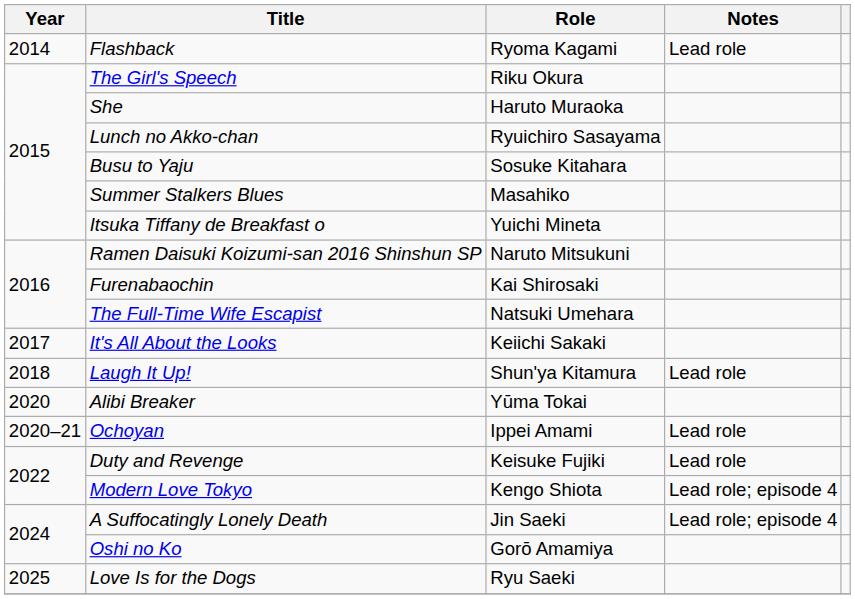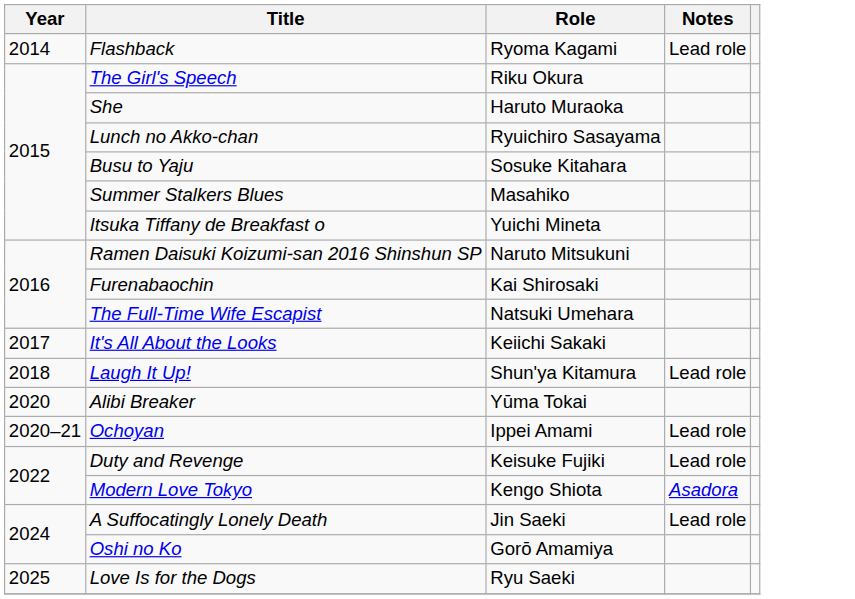 <table class="wikitable plainrowheaders sortable">
 <tr>
 <th>Year</th>
 <th>Title</th>
 <th>Role</th>
 <th class="unsortable">Notes</th>
 <th class="unsortable"></th>
 </tr>
 <tr>
 <td>2014</td>
 <td><em>Flashback</em></td>
 <td>Ryoma Kagami</td>
 <td>Lead role</td>
 <td></td>
 </tr>
 <tr>
 <td rowspan="6">2015</td>
 <td><em><a href='#'>The Girl's Speech</a></em></td>
 <td>Riku Okura</td>
 <td></td>
 <td></td>
 </tr>
 <tr>
 <td><em>She</em></td>
 <td>Haruto Muraoka</td>
 <td></td>
 <td></td>
 </tr>
 <tr>
 <td><em>Lunch no Akko-chan</em></td>
 <td>Ryuichiro Sasayama</td>
 <td></td>
 <td></td>
 </tr>
 <tr>
 <td><em>Busu to Yaju</em></td>
 <td>Sosuke Kitahara</td>
 <td></td>
 <td></td>
 </tr>
 <tr>
 <td><em>Summer Stalkers Blues</em></td>
 <td>Masahiko</td>
 <td></td>
 <td></td>
 </tr>
 <tr>
 <td><em>Itsuka Tiffany de Breakfast o</em></td>
 <td>Yuichi Mineta</td>
 <td></td>
 <td></td>
 </tr>
 <tr>
 <td rowspan="3">2016</td>
 <td><em>Ramen Daisuki Koizumi-san 2016 Shinshun SP</em></td>
 <td>Naruto Mitsukuni</td>
 <td></td>
 <td></td>
 </tr>
 <tr>
 <td><em>Furenabaochin</em></td>
 <td>Kai Shirosaki</td>
 <td></td>
 <td></td>
 </tr>
 <tr>
 <td><em><a href='#'>The Full-Time Wife Escapist</a></em></td>
 <td>Natsuki Umehara</td>
 <td></td>
 <td></td>
 </tr>
 <tr>
 <td>2017</td>
 <td><em><a href='#'>It's All About the Looks</a></em></td>
 <td>Keiichi Sakaki</td>
 <td></td>
 <td></td>
 </tr>
 <tr>
 <td>2018</td>
 <td><em><a href='#'>Laugh It Up!</a></em></td>
 <td>Shun'ya Kitamura</td>
 <td>Lead role</td>
 <td></td>
 </tr>
 <tr>
 <td>2020</td>
 <td><em>Alibi Breaker</em></td>
 <td>Yūma Tokai</td>
 <td></td>
 <td></td>
 </tr>
 <tr>
 <td>2020–21</td>
 <td><em><a href='#'>Ochoyan</a></em></td>
 <td>Ippei Amami</td>
 <td>Lead role</td>
 <td></td>
 </tr>
 <tr>
 <td rowspan="2">2022</td>
 <td><em>Duty and Revenge</em></td>
 <td>Keisuke Fujiki</td>
 <td>Lead role</td>
 <td></td>
 </tr>
 <tr>
 <td><em><a href='#'>Modern Love Tokyo</a></em></td>
 <td>Kengo Shiota</td>
-<td>Lead role; episode 4</td>
+<td><em><a href='#'>Asadora</a></em></td>
 <td></td>
 </tr>
 <tr>
 <td rowspan="2">2024</td>
 <td><em>A Suffocatingly Lonely Death</em></td>
 <td>Jin Saeki</td>
-<td>Lead role; episode 4</td>
+<td>Lead role</td>
 <td></td>
 </tr>
 <tr>
 <td><em><a href='#'>Oshi no Ko</a></em></td>
 <td>Gorō Amamiya</td>
 <td></td>
 <td></td>
 </tr>
 <tr>
 <td>2025</td>
 <td><em>Love Is for the Dogs</em></td>
 <td>Ryu Saeki</td>
 <td></td>
 <td></td>
 </tr>
 <tr>
 </tr>
 </table>
